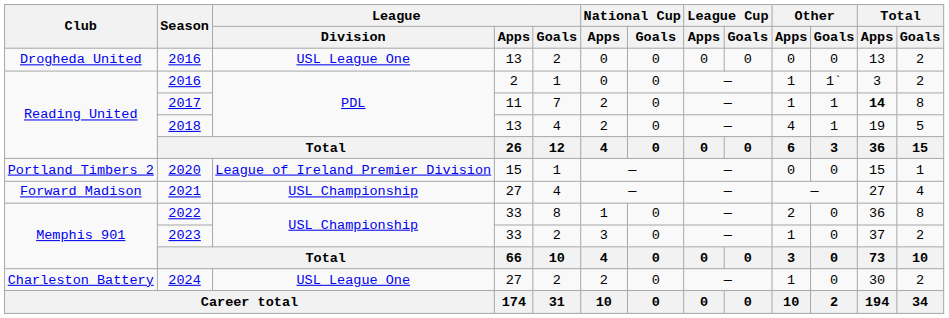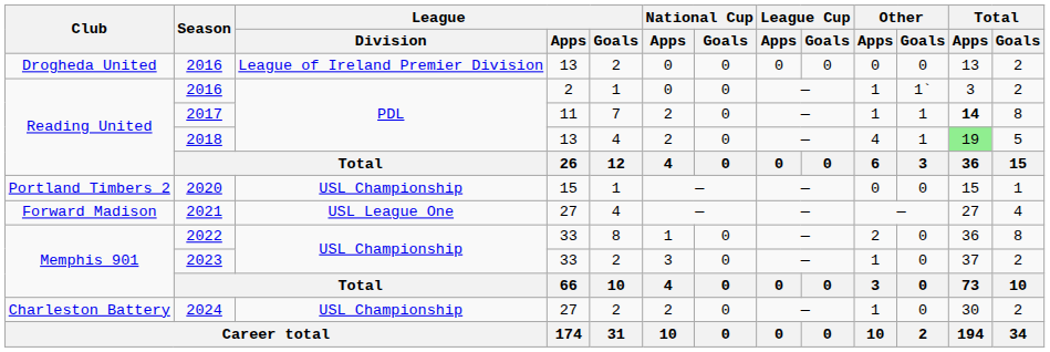 <table class="wikitable" style="text-align: center;">
 <tr>
 <th rowspan=2>Club</th>
 <th rowspan=2>Season</th>
 <th colspan=3>League</th>
 <th colspan=2>National Cup</th>
 <th colspan=2>League Cup</th>
 <th colspan=2>Other</th>
 <th colspan=2>Total</th>
 </tr>
 <tr>
 <th>Division</th>
 <th>Apps</th>
 <th>Goals</th>
 <th>Apps</th>
 <th>Goals</th>
 <th>Apps</th>
 <th>Goals</th>
 <th>Apps</th>
 <th>Goals</th>
 <th>Apps</th>
 <th>Goals</th>
 </tr>
 <tr>
 <td><a href='#'>Drogheda United</a></td>
 <td><a href='#'>2016</a></td>
-<td><a href='#'>USL League One</a></td>
+<td><a href='#'>League of Ireland Premier Division</a></td>
 <td>13</td>
 <td>2</td>
 <td>0</td>
 <td>0</td>
 <td>0</td>
 <td>0</td>
 <td>0</td>
 <td>0</td>
 <td>13</td>
 <td>2</td>
 </tr>
 <tr>
 <td rowspan=4><a href='#'>Reading United</a></td>
 <td><a href='#'>2016</a></td>
 <td rowspan=3><a href='#'>PDL</a></td>
 <td>2</td>
 <td>1</td>
 <td>0</td>
 <td>0</td>
 <td colspan=2>—</td>
 <td>1</td>
 <td>1`</td>
 <td>3</td>
 <td>2</td>
 </tr>
 <tr>
 <td><a href='#'>2017</a></td>
 <td>11</td>
 <td>7</td>
 <td>2</td>
 <td>0</td>
 <td colspan=2>—</td>
 <td>1</td>
 <td>1</td>
 <td><strong>14</strong></td>
 <td>8</td>
 </tr>
 <tr>
 <td><a href='#'>2018</a></td>
 <td>13</td>
 <td>4</td>
 <td>2</td>
 <td>0</td>
 <td colspan=2>—</td>
 <td>4</td>
 <td>1</td>
-<td>19</td>
+<td style="background: lightgreen;">19</td>
 <td>5</td>
 </tr>
 <tr>
 <th colspan=2>Total</th>
 <th>26</th>
 <th>12</th>
 <th>4</th>
 <th>0</th>
 <th>0</th>
 <th>0</th>
 <th>6</th>
 <th>3</th>
 <th>36</th>
 <th>15</th>
 </tr>
 <tr>
 <td><a href='#'>Portland Timbers 2</a></td>
 <td><a href='#'>2020</a></td>
-<td><a href='#'>League of Ireland Premier Division</a></td>
+<td><a href='#'>USL Championship</a></td>
 <td>15</td>
 <td>1</td>
 <td colspan=2>—</td>
 <td colspan=2>—</td>
 <td>0</td>
 <td>0</td>
 <td>15</td>
 <td>1</td>
 </tr>
 <tr>
 <td><a href='#'>Forward Madison</a></td>
 <td><a href='#'>2021</a></td>
-<td><a href='#'>USL Championship</a></td>
+<td><a href='#'>USL League One</a></td>
 <td>27</td>
 <td>4</td>
 <td colspan=2>—</td>
 <td colspan=2>—</td>
 <td colspan=2>—</td>
 <td>27</td>
 <td>4</td>
 </tr>
 <tr>
 <td rowspan=3><a href='#'>Memphis 901</a></td>
 <td><a href='#'>2022</a></td>
 <td rowspan=2><a href='#'>USL Championship</a></td>
 <td>33</td>
 <td>8</td>
 <td>1</td>
 <td>0</td>
 <td colspan=2>—</td>
 <td>2</td>
 <td>0</td>
 <td>36</td>
 <td>8</td>
 </tr>
 <tr>
 <td><a href='#'>2023</a></td>
 <td>33</td>
 <td>2</td>
 <td>3</td>
 <td>0</td>
 <td colspan=2>—</td>
 <td>1</td>
 <td>0</td>
 <td>37</td>
 <td>2</td>
 </tr>
 <tr>
 <th colspan=2>Total</th>
 <th>66</th>
 <th>10</th>
 <th>4</th>
 <th>0</th>
 <th>0</th>
 <th>0</th>
 <th>3</th>
 <th>0</th>
 <th>73</th>
 <th>10</th>
 </tr>
 <tr>
 <td><a href='#'>Charleston Battery</a></td>
 <td><a href='#'>2024</a></td>
-<td><a href='#'>USL League One</a></td>
+<td><a href='#'>USL Championship</a></td>
 <td>27</td>
 <td>2</td>
 <td>2</td>
 <td>0</td>
 <td colspan=2>—</td>
 <td>1</td>
 <td>0</td>
 <td>30</td>
 <td>2</td>
 </tr>
 <tr>
 <th colspan=3>Career total</th>
 <th>174</th>
 <th>31</th>
 <th>10</th>
 <th>0</th>
 <th>0</th>
 <th>0</th>
 <th>10</th>
 <th>2</th>
 <th>194</th>
 <th>34</th>
 </tr>
 </table>
